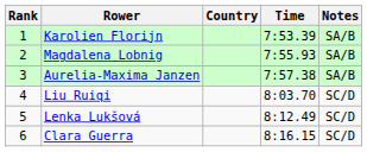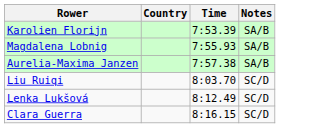 <table class="wikitable" style="text-align:center">
 <tr>
-<th>Rank</th>
 <th>Rower</th>
 <th>Country</th>
 <th>Time</th>
 <th>Notes</th>
 </tr>
 <tr bgcolor=ccffcc>
-<td>1</td>
 <td align="left"><a href='#'>Karolien Florijn</a></td>
 <td align="left"></td>
 <td>7:53.39</td>
 <td>SA/B</td>
 </tr>
 <tr bgcolor=ccffcc>
-<td>2</td>
 <td align="left"><a href='#'>Magdalena Lobnig</a></td>
 <td align="left"></td>
 <td>7:55.93</td>
 <td>SA/B</td>
 </tr>
 <tr bgcolor=ccffcc>
-<td>3</td>
 <td align="left"><a href='#'>Aurelia-Maxima Janzen</a></td>
 <td align="left"></td>
 <td>7:57.38</td>
 <td>SA/B</td>
 </tr>
 <tr>
-<td>4</td>
 <td align="left"><a href='#'>Liu Ruiqi</a></td>
 <td align="left"></td>
 <td>8:03.70</td>
 <td>SC/D</td>
 </tr>
 <tr>
-<td>5</td>
 <td align="left"><a href='#'>Lenka Lukšová</a></td>
 <td align="left"></td>
 <td>8:12.49</td>
 <td>SC/D</td>
 </tr>
 <tr>
-<td>6</td>
 <td align="left"><a href='#'>Clara Guerra</a></td>
 <td align="left"></td>
 <td>8:16.15</td>
 <td>SC/D</td>
 </tr>
 </table>
